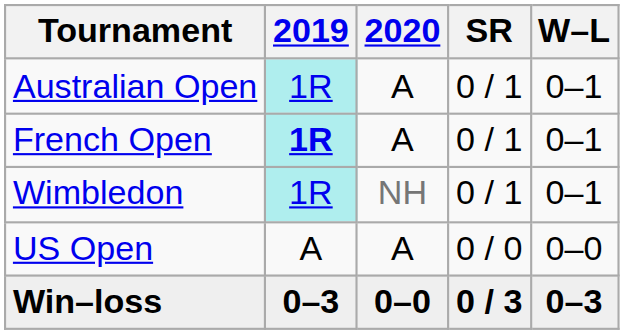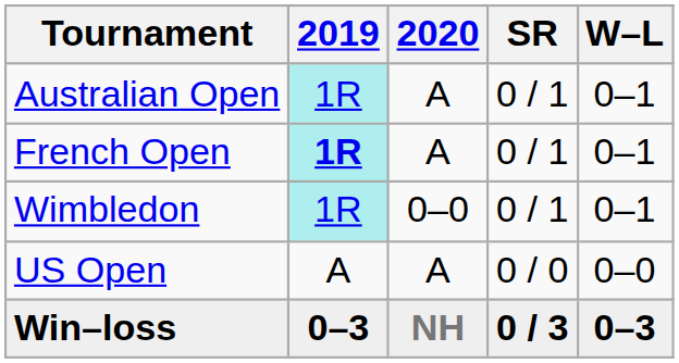 <table class=wikitable style=text-align:center;>
 <tr>
 <th>Tournament</th>
 <th><a href='#'>2019</a></th>
 <th><a href='#'>2020</a></th>
 <th>SR</th>
 <th>W–L</th>
 </tr>
 <tr>
 <td align=left><a href='#'>Australian Open</a></td>
 <td bgcolor=afeeee><a href='#'>1R</a></td>
 <td>A</td>
 <td>0 / 1</td>
 <td>0–1</td>
 </tr>
 <tr>
 <td align=left><a href='#'>French Open</a></td>
 <td bgcolor=afeeee><strong><a href='#'>1R</a></strong></td>
 <td>A</td>
 <td>0 / 1</td>
 <td>0–1</td>
 </tr>
 <tr>
 <td align=left><a href='#'>Wimbledon</a></td>
 <td bgcolor=afeeee><a href='#'>1R</a></td>
-<td style="color:#767676;">NH</td>
+<td>0–0</td>
 <td>0 / 1</td>
 <td>0–1</td>
 </tr>
 <tr>
 <td align=left><a href='#'>US Open</a></td>
 <td>A</td>
 <td>A</td>
 <td>0 / 0</td>
 <td>0–0</td>
 </tr>
 <tr style="background:#efefef; font-weight:bold;">
 <td style="text-align:left">Win–loss</td>
 <td>0–3</td>
-<td>0–0</td>
+<td style="color:#767676;">NH</td>
 <td>0 / 3</td>
 <td>0–3</td>
 </tr>
 </table>
